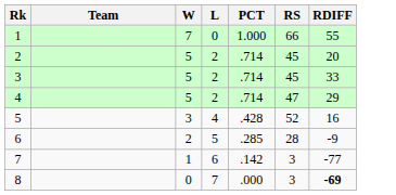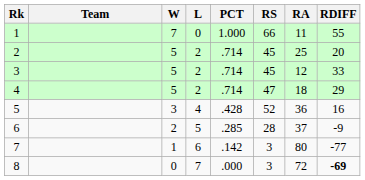 <table class=wikitable style=text-align:center>
 <tr>
 <th width=25>Rk</th>
 <th width=170>Team</th>
 <th width=25>W</th>
 <th width=25>L</th>
 <th width=50>PCT</th>
 <th width=35>RS</th>
+<th width=35>RA</th>
 <th width=50>RDIFF</th>
 </tr>
 <tr bgcolor=ccffcc>
 <td>1</td>
 <td style="text-align:left;"></td>
 <td>7</td>
 <td>0</td>
 <td>1.000</td>
 <td>66</td>
+<td>11</td>
 <td>55</td>
 </tr>
 <tr bgcolor=ccffcc>
 <td>2</td>
 <td style="text-align:left;"></td>
 <td>5</td>
 <td>2</td>
 <td>.714</td>
 <td>45</td>
+<td>25</td>
 <td>20</td>
 </tr>
 <tr bgcolor=ccffcc>
 <td>3</td>
 <td style="text-align:left;"></td>
 <td>5</td>
 <td>2</td>
 <td>.714</td>
 <td>45</td>
+<td>12</td>
 <td>33</td>
 </tr>
 <tr bgcolor=ccffcc>
 <td>4</td>
 <td style="text-align:left;"></td>
 <td>5</td>
 <td>2</td>
 <td>.714</td>
 <td>47</td>
+<td>18</td>
 <td>29</td>
 </tr>
 <tr>
 <td>5</td>
 <td style="text-align:left;"></td>
 <td>3</td>
 <td>4</td>
 <td>.428</td>
 <td>52</td>
+<td>36</td>
 <td>16</td>
 </tr>
 <tr>
 <td>6</td>
 <td style="text-align:left;"></td>
 <td>2</td>
 <td>5</td>
 <td>.285</td>
 <td>28</td>
+<td>37</td>
 <td>-9</td>
 </tr>
 <tr>
 <td>7</td>
 <td style="text-align:left;"></td>
 <td>1</td>
 <td>6</td>
 <td>.142</td>
 <td>3</td>
+<td>80</td>
 <td>-77</td>
 </tr>
 <tr>
 <td>8</td>
 <td style="text-align:left;"></td>
 <td>0</td>
 <td>7</td>
 <td>.000</td>
 <td>3</td>
+<td>72</td>
 <td><strong>-69</strong></td>
 </tr>
 </table>
